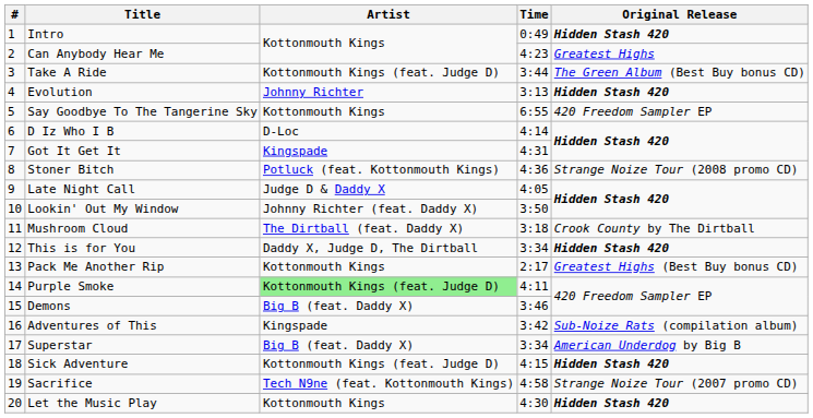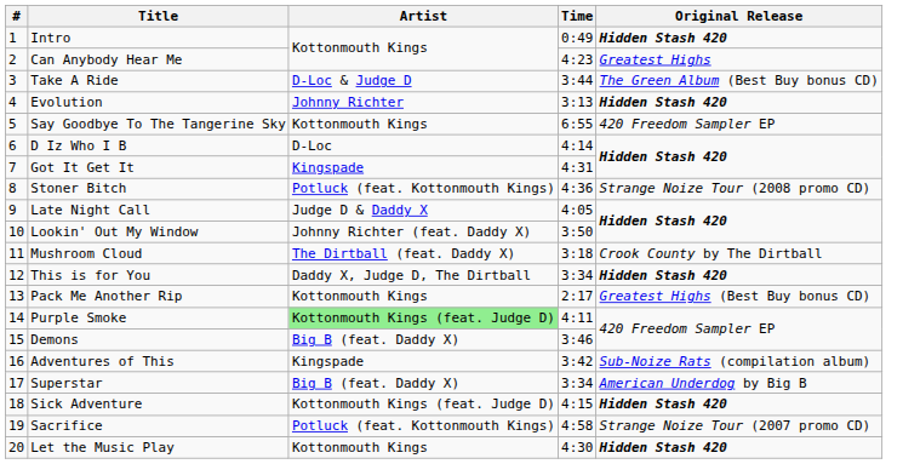 <table class="wikitable">
 <tr>
 <th style="text-align:center;">#</th>
 <th style="text-align:center;">Title</th>
 <th style="text-align:center;">Artist</th>
 <th style="text-align:center;">Time</th>
 <th style="text-align:center;">Original Release</th>
 </tr>
 <tr>
 <td>1</td>
 <td>Intro</td>
 <td rowspan = 2>Kottonmouth Kings</td>
 <td>0:49</td>
 <td><strong><em>Hidden Stash 420</em></strong></td>
 </tr>
 <tr>
 <td>2</td>
 <td>Can Anybody Hear Me</td>
 <td>4:23</td>
 <td><em><a href='#'>Greatest Highs</a></em></td>
 </tr>
 <tr>
 <td>3</td>
 <td>Take A Ride</td>
-<td>Kottonmouth Kings (feat. Judge D)</td>
+<td><a href='#'>D-Loc</a> & <a href='#'>Judge D</a></td>
 <td>3:44</td>
 <td><em><a href='#'>The Green Album</a></em> (Best Buy bonus CD)</td>
 </tr>
 <tr>
 <td>4</td>
 <td>Evolution</td>
 <td><a href='#'>Johnny Richter</a></td>
 <td>3:13</td>
 <td><strong><em>Hidden Stash 420</em></strong></td>
 </tr>
 <tr>
 <td>5</td>
 <td>Say Goodbye To The Tangerine Sky</td>
 <td>Kottonmouth Kings</td>
 <td>6:55</td>
 <td><em>420 Freedom Sampler</em> EP</td>
 </tr>
 <tr>
 <td>6</td>
 <td>D Iz Who I B</td>
 <td>D-Loc</td>
 <td>4:14</td>
 <td rowspan = 2><strong><em>Hidden Stash 420</em></strong></td>
 </tr>
 <tr>
 <td>7</td>
 <td>Got It Get It</td>
 <td><a href='#'>Kingspade</a></td>
 <td>4:31</td>
 </tr>
 <tr>
 <td>8</td>
 <td>Stoner Bitch</td>
 <td><a href='#'>Potluck</a> (feat. Kottonmouth Kings)</td>
 <td>4:36</td>
 <td><em>Strange Noize Tour</em> (2008 promo CD)</td>
 </tr>
 <tr>
 <td>9</td>
 <td>Late Night Call</td>
 <td>Judge D & <a href='#'>Daddy X</a></td>
 <td>4:05</td>
 <td rowspan = 2><strong><em>Hidden Stash 420</em></strong></td>
 </tr>
 <tr>
 <td>10</td>
 <td>Lookin' Out My Window</td>
 <td>Johnny Richter (feat. Daddy X)</td>
 <td>3:50</td>
 </tr>
 <tr>
 <td>11</td>
 <td>Mushroom Cloud</td>
 <td><a href='#'>The Dirtball</a> (feat. Daddy X)</td>
 <td>3:18</td>
 <td><em>Crook County</em> by The Dirtball</td>
 </tr>
 <tr>
 <td>12</td>
 <td>This is for You</td>
 <td>Daddy X, Judge D, The Dirtball</td>
 <td>3:34</td>
 <td><strong><em>Hidden Stash 420</em></strong></td>
 </tr>
 <tr>
 <td>13</td>
 <td>Pack Me Another Rip</td>
 <td>Kottonmouth Kings</td>
 <td>2:17</td>
 <td><em><a href='#'>Greatest Highs</a></em> (Best Buy bonus CD)</td>
 </tr>
 <tr>
 <td>14</td>
 <td>Purple Smoke</td>
 <td style="background: lightgreen;">Kottonmouth Kings (feat. Judge D)</td>
 <td>4:11</td>
 <td rowspan = 2><em>420 Freedom Sampler</em> EP</td>
 </tr>
 <tr>
 <td>15</td>
 <td>Demons</td>
 <td><a href='#'>Big B</a> (feat. Daddy X)</td>
 <td>3:46</td>
 </tr>
 <tr>
 <td>16</td>
 <td>Adventures of This</td>
 <td>Kingspade</td>
 <td>3:42</td>
 <td><em><a href='#'>Sub-Noize Rats</a></em> (compilation album)</td>
 </tr>
 <tr>
 <td>17</td>
 <td>Superstar</td>
 <td><a href='#'>Big B</a> (feat. Daddy X)</td>
 <td>3:34</td>
 <td><em><a href='#'>American Underdog</a></em> by Big B</td>
 </tr>
 <tr>
 <td>18</td>
 <td>Sick Adventure</td>
 <td>Kottonmouth Kings (feat. Judge D)</td>
 <td>4:15</td>
 <td><strong><em>Hidden Stash 420</em></strong></td>
 </tr>
 <tr>
 <td>19</td>
 <td>Sacrifice</td>
-<td><a href='#'>Tech N9ne</a> (feat. Kottonmouth Kings)</td>
+<td><a href='#'>Potluck</a> (feat. Kottonmouth Kings)</td>
 <td>4:58</td>
 <td><em>Strange Noize Tour</em> (2007 promo CD)</td>
 </tr>
 <tr>
 <td>20</td>
 <td>Let the Music Play</td>
 <td>Kottonmouth Kings</td>
 <td>4:30</td>
 <td><strong><em>Hidden Stash 420</em></strong></td>
 </tr>
 </table>
